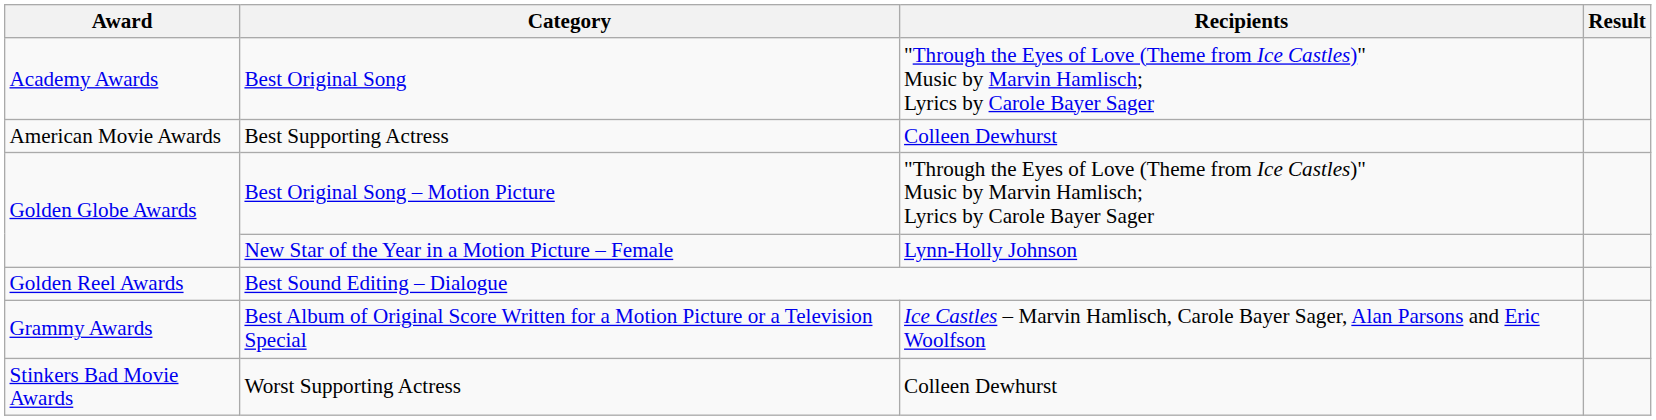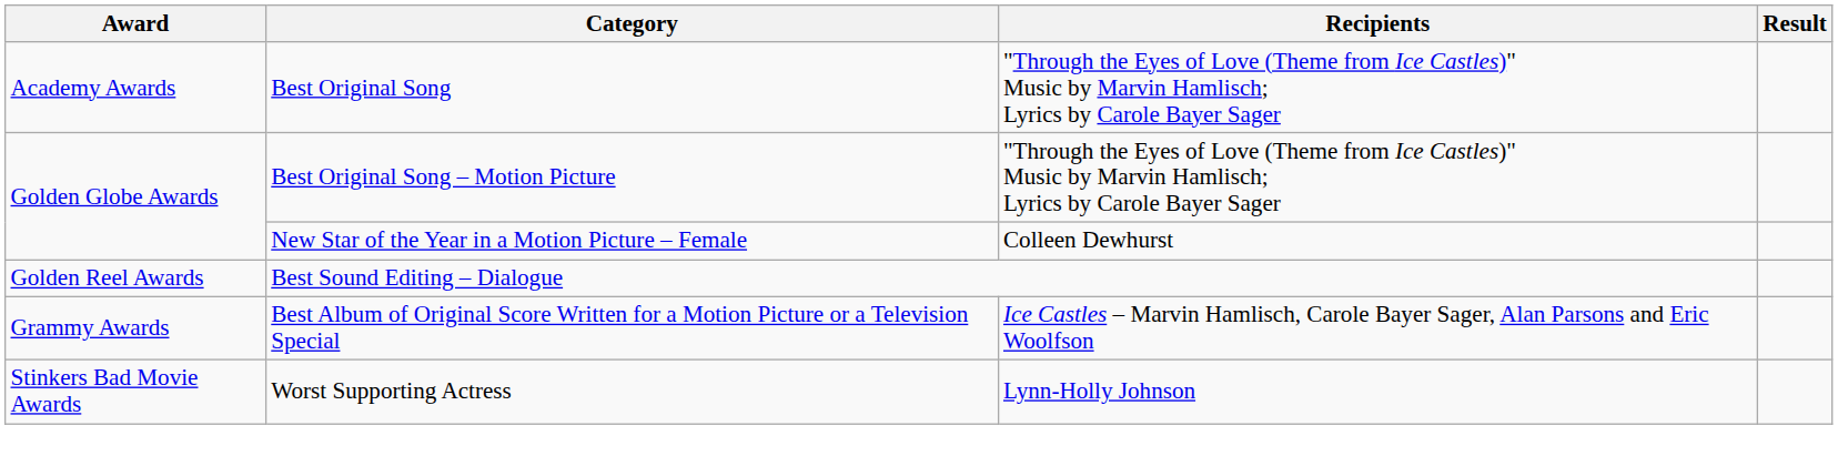 <table class="wikitable plainrowheaders">
 <tr>
 <th>Award</th>
 <th>Category</th>
 <th>Recipients</th>
 <th>Result</th>
 </tr>
 <tr>
 <td><a href='#'>Academy Awards</a></td>
 <td><a href='#'>Best Original Song</a></td>
 <td>"<a href='#'>Through the Eyes of Love (Theme from <em>Ice Castles</em>)</a>" <br> Music by <a href='#'>Marvin Hamlisch</a>; <br> Lyrics by <a href='#'>Carole Bayer Sager</a></td>
 <td></td>
 </tr>
 <tr>
-<td>American Movie Awards</td>
-<td>Best Supporting Actress</td>
-<td><a href='#'>Colleen Dewhurst</a></td>
-<td></td>
-</tr>
-<tr>
 <td rowspan="2"><a href='#'>Golden Globe Awards</a></td>
 <td><a href='#'>Best Original Song – Motion Picture</a></td>
 <td>"Through the Eyes of Love (Theme from <em>Ice Castles</em>)" <br> Music by Marvin Hamlisch; <br> Lyrics by Carole Bayer Sager</td>
 <td></td>
 </tr>
 <tr>
 <td><a href='#'>New Star of the Year in a Motion Picture – Female</a></td>
-<td><a href='#'>Lynn-Holly Johnson</a></td>
+<td>Colleen Dewhurst</td>
 <td></td>
 </tr>
 <tr>
 <td><a href='#'>Golden Reel Awards</a></td>
 <td colspan="2"><a href='#'>Best Sound Editing – Dialogue</a></td>
 <td></td>
 </tr>
 <tr>
 <td><a href='#'>Grammy Awards</a></td>
 <td><a href='#'>Best Album of Original Score Written for a Motion Picture or a Television Special</a></td>
 <td><em><a href='#'>Ice Castles</a></em> – Marvin Hamlisch, Carole Bayer Sager, <a href='#'>Alan Parsons</a> and <a href='#'>Eric Woolfson</a></td>
 <td></td>
 </tr>
 <tr>
 <td><a href='#'>Stinkers Bad Movie Awards</a></td>
 <td>Worst Supporting Actress</td>
-<td>Colleen Dewhurst</td>
+<td><a href='#'>Lynn-Holly Johnson</a></td>
 <td></td>
 </tr>
 </table>
